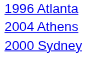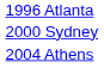 <table>
 <tr>
 <td><a href='#'>1996 Atlanta</a><br></td>
+<td></td>
+<td></td>
+<td></td>
+</tr>
+<tr>
+<td><a href='#'>2000 Sydney</a><br></td>
 <td></td>
 <td></td>
 <td></td>
 </tr>
 <tr>
 <td><a href='#'>2004 Athens</a><br></td>
 <td></td>
 <td></td>
 <td></td>
 </tr>
-<tr>
-<td><a href='#'>2000 Sydney</a><br></td>
-<td></td>
-<td></td>
-<td></td>
-</tr>
 </table>
